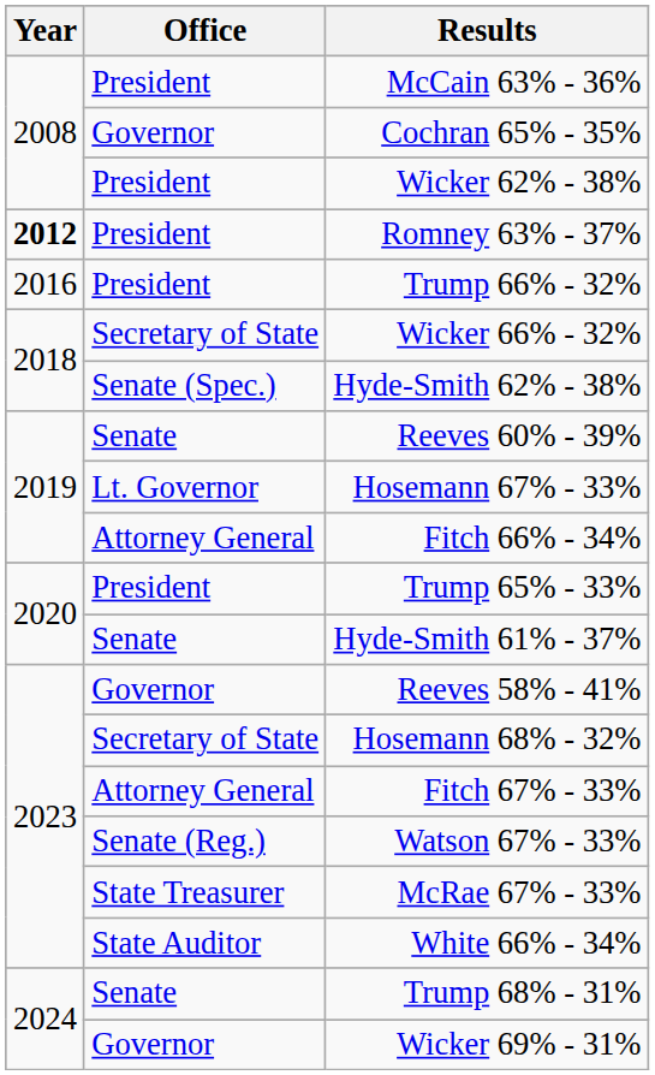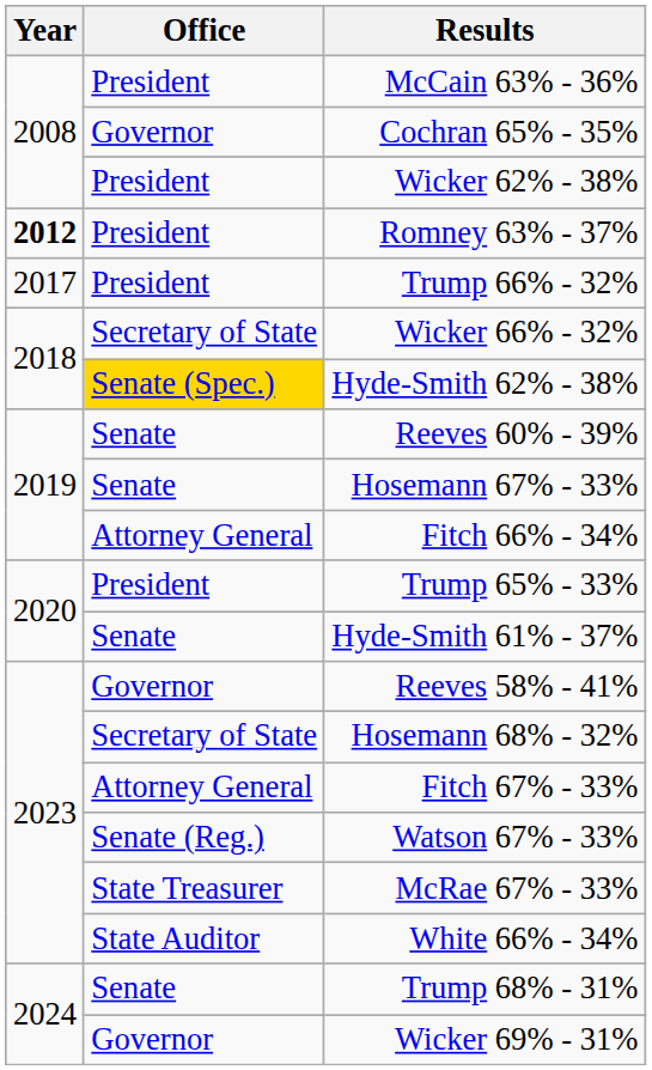 <table class=wikitable>
 <tr>
 <th>Year</th>
 <th>Office</th>
 <th>Results</th>
 </tr>
 <tr>
 <td rowspan=3>2008</td>
 <td><a href='#'>President</a></td>
 <td align="right" ><a href='#'>McCain</a> 63% - 36%</td>
 </tr>
 <tr>
 <td><a href='#'>Governor</a></td>
 <td align="right" ><a href='#'>Cochran</a> 65% - 35%</td>
 </tr>
 <tr>
 <td><a href='#'>President</a></td>
 <td align="right" ><a href='#'>Wicker</a> 62% - 38%</td>
 </tr>
 <tr>
 <td><strong>2012</strong></td>
 <td><a href='#'>President</a></td>
 <td align="right" ><a href='#'>Romney</a> 63% - 37%</td>
 </tr>
 <tr>
-<td>2016</td>
+<td>2017</td>
 <td><a href='#'>President</a></td>
 <td align="right" ><a href='#'>Trump</a> 66% - 32%</td>
 </tr>
 <tr>
 <td rowspan=2>2018</td>
 <td><a href='#'>Secretary of State</a></td>
 <td align="right" ><a href='#'>Wicker</a> 66% - 32%</td>
 </tr>
 <tr>
-<td><a href='#'>Senate (Spec.)</a></td>
+<td style="background: gold;"><a href='#'>Senate (Spec.)</a></td>
 <td align="right" ><a href='#'>Hyde-Smith</a> 62% - 38%</td>
 </tr>
 <tr>
 <td rowspan=3>2019</td>
 <td><a href='#'>Senate</a></td>
 <td align="right" ><a href='#'>Reeves</a> 60% - 39%</td>
 </tr>
 <tr>
-<td><a href='#'>Lt. Governor</a></td>
+<td><a href='#'>Senate</a></td>
 <td align="right" ><a href='#'>Hosemann</a> 67% - 33%</td>
 </tr>
 <tr>
 <td><a href='#'>Attorney General</a></td>
 <td align="right" ><a href='#'>Fitch</a> 66% - 34%</td>
 </tr>
 <tr>
 <td rowspan=2>2020</td>
 <td><a href='#'>President</a></td>
 <td align="right" ><a href='#'>Trump</a> 65% - 33%</td>
 </tr>
 <tr>
 <td><a href='#'>Senate</a></td>
 <td align="right" ><a href='#'>Hyde-Smith</a> 61% - 37%</td>
 </tr>
 <tr>
 <td rowspan=6>2023</td>
 <td><a href='#'>Governor</a></td>
 <td align="right" ><a href='#'>Reeves</a> 58% - 41%</td>
 </tr>
 <tr>
 <td><a href='#'>Secretary of State</a></td>
 <td align="right" ><a href='#'>Hosemann</a> 68% - 32%</td>
 </tr>
 <tr>
 <td><a href='#'>Attorney General</a></td>
 <td align="right" ><a href='#'>Fitch</a> 67% - 33%</td>
 </tr>
 <tr>
 <td><a href='#'>Senate (Reg.)</a></td>
 <td align="right" ><a href='#'>Watson</a> 67% - 33%</td>
 </tr>
 <tr>
 <td><a href='#'>State Treasurer</a></td>
 <td align="right" ><a href='#'>McRae</a> 67% - 33%</td>
 </tr>
 <tr>
 <td><a href='#'>State Auditor</a></td>
 <td align="right" ><a href='#'>White</a> 66% - 34%</td>
 </tr>
 <tr>
 <td rowspan=2>2024</td>
 <td><a href='#'>Senate</a></td>
 <td align="right" ><a href='#'>Trump</a> 68% - 31%</td>
 </tr>
 <tr>
 <td><a href='#'>Governor</a></td>
 <td align="right" ><a href='#'>Wicker</a> 69% - 31%</td>
 </tr>
 </table>
